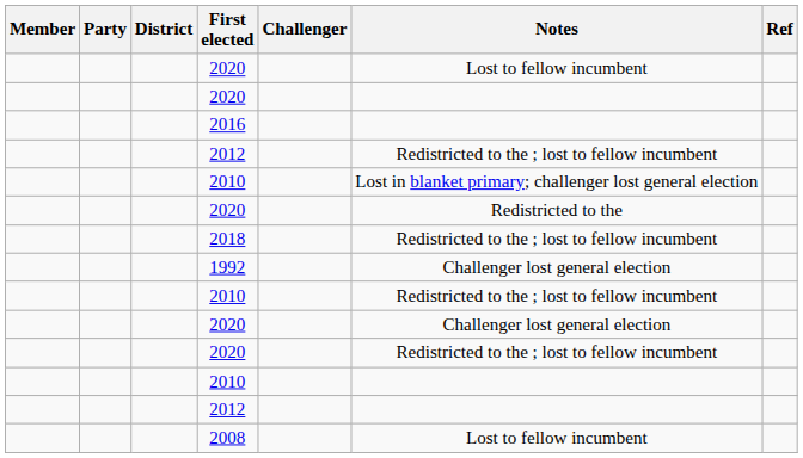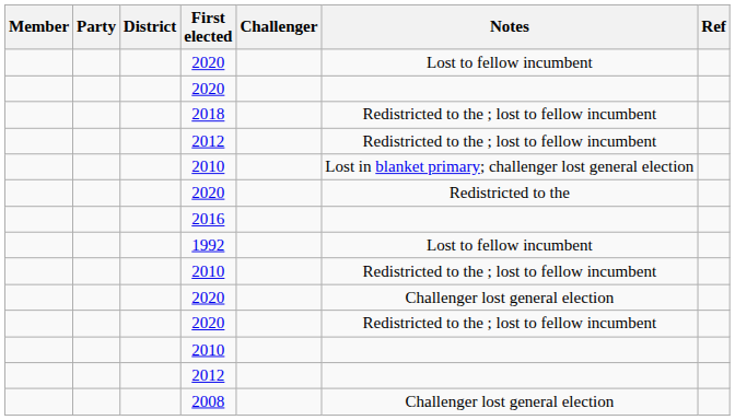 <table class="wikitable sortable" style=text-align:center>
 <tr>
 <th>Member</th>
 <th>Party</th>
 <th>District</th>
 <th>First<br>elected</th>
 <th>Challenger</th>
 <th>Notes</th>
 <th>Ref</th>
 </tr>
 <tr>
 <td></td>
 <td></td>
 <td></td>
 <td><a href='#'>2020</a></td>
 <td></td>
 <td>Lost to fellow incumbent</td>
 <td></td>
 </tr>
 <tr>
 <td></td>
 <td></td>
 <td></td>
 <td><a href='#'>2020</a></td>
 <td></td>
 <td></td>
 <td></td>
 </tr>
 <tr>
 <td></td>
 <td></td>
 <td></td>
-<td><a href='#'>2016</a></td>
+<td><a href='#'>2018</a></td>
 <td></td>
-<td></td>
+<td>Redistricted to the ; lost to fellow incumbent</td>
 <td></td>
 </tr>
 <tr>
 <td></td>
 <td></td>
 <td></td>
 <td><a href='#'>2012</a></td>
 <td></td>
 <td>Redistricted to the ; lost to fellow incumbent</td>
 <td></td>
 </tr>
 <tr>
 <td></td>
 <td></td>
 <td></td>
 <td><a href='#'>2010</a></td>
 <td></td>
 <td>Lost in <a href='#'>blanket primary</a>; challenger lost general election</td>
 <td></td>
 </tr>
 <tr>
 <td></td>
 <td></td>
 <td></td>
 <td><a href='#'>2020</a></td>
 <td></td>
 <td>Redistricted to the </td>
 <td></td>
 </tr>
 <tr>
 <td></td>
 <td></td>
 <td></td>
-<td><a href='#'>2018</a></td>
+<td><a href='#'>2016</a></td>
 <td></td>
-<td>Redistricted to the ; lost to fellow incumbent</td>
+<td></td>
 <td></td>
 </tr>
 <tr>
 <td></td>
 <td></td>
 <td></td>
 <td><a href='#'>1992</a></td>
 <td></td>
-<td>Challenger lost general election</td>
+<td>Lost to fellow incumbent</td>
 <td></td>
 </tr>
 <tr>
 <td></td>
 <td></td>
 <td></td>
 <td><a href='#'>2010</a></td>
 <td></td>
 <td>Redistricted to the ; lost to fellow incumbent</td>
 <td></td>
 </tr>
 <tr>
 <td></td>
 <td></td>
 <td></td>
 <td><a href='#'>2020</a></td>
 <td></td>
 <td>Challenger lost general election</td>
 <td></td>
 </tr>
 <tr>
 <td></td>
 <td></td>
 <td></td>
 <td><a href='#'>2020</a></td>
 <td></td>
 <td>Redistricted to the ; lost to fellow incumbent</td>
 <td></td>
 </tr>
 <tr>
 <td></td>
 <td></td>
 <td></td>
 <td><a href='#'>2010</a></td>
 <td></td>
 <td></td>
 <td></td>
 </tr>
 <tr>
 <td></td>
 <td></td>
 <td></td>
 <td><a href='#'>2012</a></td>
 <td></td>
 <td></td>
 <td></td>
 </tr>
 <tr>
 <td></td>
 <td></td>
 <td></td>
 <td><a href='#'>2008</a></td>
 <td></td>
-<td>Lost to fellow incumbent</td>
+<td>Challenger lost general election</td>
 <td></td>
 </tr>
 </table>
